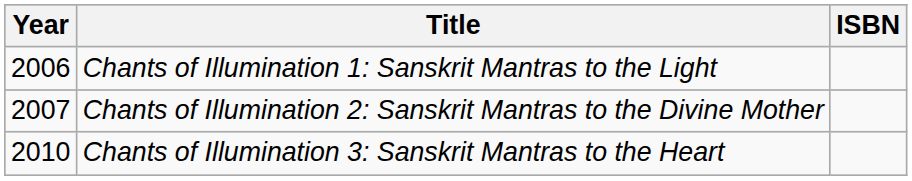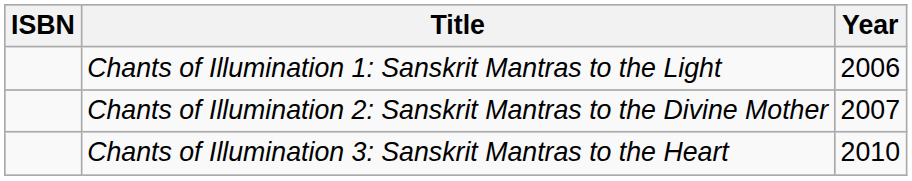 <table class="wikitable sortable">
 <tr>
+<th>ISBN</th>
+<th>Title</th>
 <th>Year</th>
-<th>Title</th>
-<th>ISBN</th>
 </tr>
 <tr>
+<td></td>
+<td><em>Chants of Illumination 1: Sanskrit Mantras to the Light</em></td>
 <td>2006</td>
-<td><em>Chants of Illumination 1: Sanskrit Mantras to the Light</em></td>
-<td></td>
 </tr>
 <tr>
+<td></td>
+<td><em>Chants of Illumination 2: Sanskrit Mantras to the Divine Mother</em></td>
 <td>2007</td>
-<td><em>Chants of Illumination 2: Sanskrit Mantras to the Divine Mother</em></td>
-<td></td>
 </tr>
 <tr>
+<td></td>
+<td><em>Chants of Illumination 3: Sanskrit Mantras to the Heart</em></td>
 <td>2010</td>
-<td><em>Chants of Illumination 3: Sanskrit Mantras to the Heart</em></td>
-<td></td>
 </tr>
 </table>
